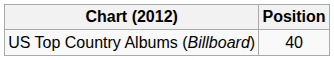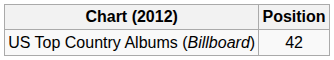 <table class="wikitable plainrowheaders">
 <tr>
 <th>Chart (2012)</th>
 <th>Position</th>
 </tr>
 <tr>
 <td>US Top Country Albums (<em>Billboard</em>)</td>
-<td align="center">40</td>
+<td align="center">42</td>
 </tr>
 </table>
